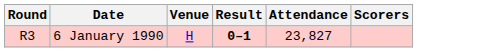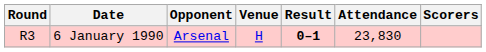 <table class="wikitable" style="font-size:100%; text-align:center">
 <tr>
 <th>Round</th>
 <th>Date</th>
+<th>Opponent</th>
 <th>Venue</th>
 <th>Result</th>
 <th>Attendance</th>
 <th>Scorers</th>
 </tr>
 <tr style="background-color: #FFCCCC;">
 <td>R3</td>
 <td>6 January 1990</td>
+<td><a href='#'>Arsenal</a></td>
 <td><a href='#'>H</a></td>
 <td><strong>0–1</strong></td>
-<td>23,827</td>
+<td>23,830</td>
 <td></td>
 </tr>
 </table>
